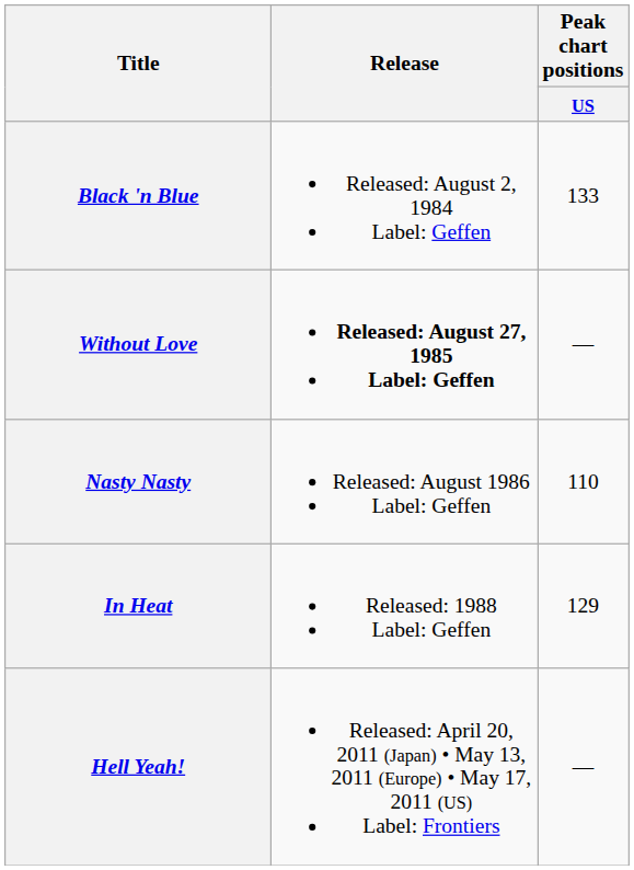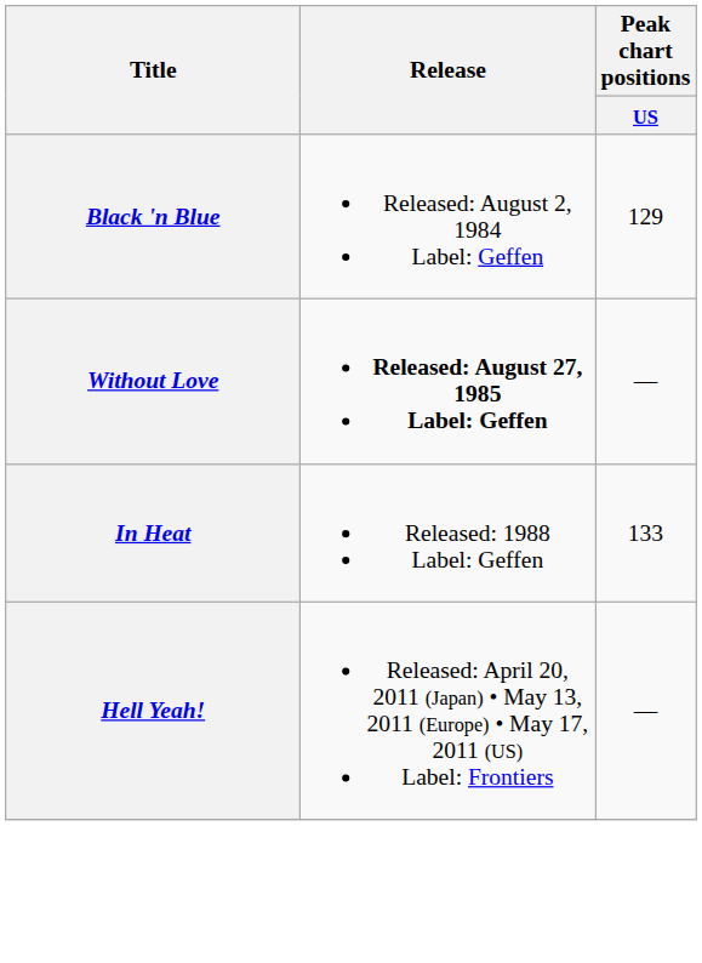 <table class="wikitable plainrowheaders" style="text-align:center;" border="1">
 <tr>
 <th scope="col" rowspan="2" style="width:12em;">Title</th>
 <th scope="col" rowspan="2" style="width:12em;">Release</th>
 <th colspan="1">Peak chart positions</th>
 </tr>
 <tr>
 <th width="40px"><small><a href='#'>US</a></small></th>
 </tr>
 <tr>
 <th scope="row"><em><a href='#'>Black 'n Blue</a></em></th>
 <td><br><ul><li>Released: August 2, 1984</li><li>Label: <a href='#'>Geffen</a></li></ul></td>
-<td>133</td>
+<td>129</td>
 </tr>
 <tr>
 <th scope="row"><em><a href='#'>Without Love</a></em></th>
 <td><strong><br><ul><li>Released: August 27, 1985</li><li>Label: Geffen</li></ul></strong></td>
 <td>—</td>
 </tr>
 <tr>
-<th scope="row"><em><a href='#'>Nasty Nasty</a></em></th>
-<td><br><ul><li>Released: August 1986</li><li>Label: Geffen</li></ul></td>
-<td>110</td>
-</tr>
-<tr>
 <th scope="row"><em><a href='#'>In Heat</a></em></th>
 <td><br><ul><li>Released: 1988</li><li>Label: Geffen</li></ul></td>
-<td>129</td>
+<td>133</td>
 </tr>
 <tr>
 <th scope="row"><em><a href='#'>Hell Yeah!</a></em></th>
 <td><br><ul><li>Released: April 20, 2011 <small>(Japan)</small> • May 13, 2011 <small>(Europe)</small> • May 17, 2011 <small>(US)</small></li><li>Label: <a href='#'>Frontiers</a></li></ul></td>
 <td>—</td>
 </tr>
 <tr>
 </tr>
 </table>
